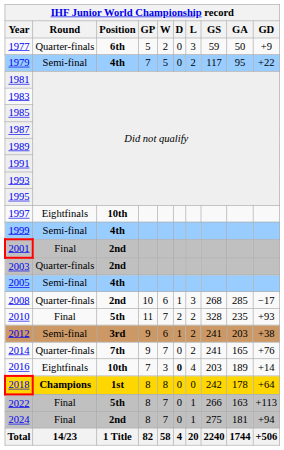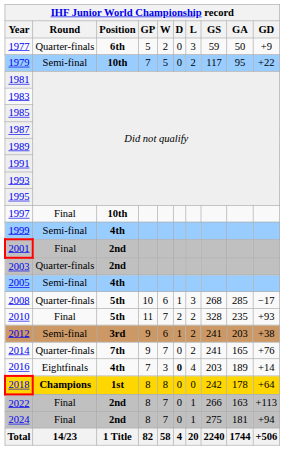 <table class="wikitable" style="text-align: center;">
 <tr>
 <th colspan=10><a href='#'>IHF Junior World Championship</a> record</th>
 </tr>
 <tr>
 <th>Year</th>
 <th>Round</th>
 <th>Position</th>
 <th>GP</th>
 <th>W</th>
 <th>D</th>
 <th>L</th>
 <th>GS</th>
 <th>GA</th>
 <th>GD</th>
 </tr>
 <tr>
 <td> <a href='#'>1977</a></td>
 <td>Quarter-finals</td>
 <td><strong>6th</strong></td>
 <td>5</td>
 <td>2</td>
 <td>0</td>
 <td>3</td>
 <td>59</td>
 <td>50</td>
 <td>+9</td>
 </tr>
 <tr bgcolor=9acdff>
 <td> <a href='#'>1979</a></td>
 <td>Semi-final</td>
-<td><strong>4th</strong></td>
+<td><strong>10th</strong></td>
 <td>7</td>
 <td>5</td>
 <td>0</td>
 <td>2</td>
 <td>117</td>
 <td>95</td>
 <td>+22</td>
 </tr>
 <tr bgcolor="efefef">
 <td> <a href='#'>1981</a></td>
 <td colspan=10 rowspan=8><em>Did not qualify</em></td>
 </tr>
 <tr>
 <td> <a href='#'>1983</a></td>
 </tr>
 <tr bgcolor="efefef">
 <td> <a href='#'>1985</a></td>
 </tr>
 <tr bgcolor="efefef">
 <td> <a href='#'>1987</a></td>
 </tr>
 <tr bgcolor="efefef">
 <td> <a href='#'>1989</a></td>
 </tr>
 <tr bgcolor="efefef">
 <td> <a href='#'>1991</a></td>
 </tr>
 <tr bgcolor="efefef">
 <td> <a href='#'>1993</a></td>
 </tr>
 <tr bgcolor="efefef">
 <td> <a href='#'>1995</a></td>
 </tr>
 <tr>
 <td> <a href='#'>1997</a></td>
-<td>Eightfinals</td>
+<td>Final</td>
 <td><strong>10th</strong></td>
 <td></td>
 <td></td>
 <td></td>
 <td></td>
 <td></td>
 <td></td>
 <td></td>
 </tr>
 <tr bgcolor=9acdff>
 <td> <a href='#'>1999</a></td>
 <td>Semi-final</td>
 <td><strong>4th</strong></td>
 <td></td>
 <td></td>
 <td></td>
 <td></td>
 <td></td>
 <td></td>
 <td></td>
 </tr>
 <tr bgcolor=silver>
 <td style="border: 3px solid red"> <a href='#'>2001</a></td>
 <td>Final</td>
 <td><strong>2nd</strong></td>
 <td></td>
 <td></td>
 <td></td>
 <td></td>
 <td></td>
 <td></td>
 <td></td>
 </tr>
 <tr bgcolor=silver>
 <td> <a href='#'>2003</a></td>
 <td>Quarter-finals</td>
 <td><strong>2nd</strong></td>
 <td></td>
 <td></td>
 <td></td>
 <td></td>
 <td></td>
 <td></td>
 <td></td>
 </tr>
 <tr bgcolor=9acdff>
 <td> <a href='#'>2005</a></td>
 <td>Semi-final</td>
 <td><strong>4th</strong></td>
 <td></td>
 <td></td>
 <td></td>
 <td></td>
 <td></td>
 <td></td>
 <td></td>
 </tr>
 <tr>
 <td> <a href='#'>2008</a></td>
 <td>Quarter-finals</td>
-<td><strong>2nd</strong></td>
+<td><strong>5th</strong></td>
 <td>10</td>
 <td>6</td>
 <td>1</td>
 <td>3</td>
 <td>268</td>
 <td>285</td>
 <td>−17</td>
 </tr>
 <tr>
 <td> <a href='#'>2010</a></td>
 <td>Final</td>
 <td><strong>5th</strong></td>
 <td>11</td>
 <td>7</td>
 <td>2</td>
 <td>2</td>
 <td>328</td>
 <td>235</td>
 <td>+93</td>
 </tr>
 <tr bgcolor=cc9966>
 <td> <a href='#'>2012</a></td>
 <td>Semi-final</td>
 <td><strong>3rd</strong></td>
 <td>9</td>
 <td>6</td>
 <td>1</td>
 <td>2</td>
 <td>241</td>
 <td>203</td>
 <td>+38</td>
 </tr>
 <tr>
 <td> <a href='#'>2014</a></td>
 <td>Quarter-finals</td>
 <td><strong>7th</strong></td>
 <td>9</td>
 <td>7</td>
 <td>0</td>
 <td>2</td>
 <td>241</td>
 <td>165</td>
 <td>+76</td>
 </tr>
 <tr>
 <td> <a href='#'>2016</a></td>
 <td>Eightfinals</td>
-<td><strong>10th</strong></td>
+<td><strong>4th</strong></td>
 <td>7</td>
 <td>3</td>
 <td><strong>0</strong></td>
 <td>4</td>
 <td>203</td>
 <td>189</td>
 <td>+14</td>
 </tr>
 <tr bgcolor=gold>
 <td style="border: 3px solid red"> <a href='#'>2018</a></td>
 <td><strong>Champions</strong></td>
 <td><strong>1st</strong></td>
 <td>8</td>
 <td>8</td>
 <td>0</td>
 <td>0</td>
 <td>242</td>
 <td>178</td>
 <td>+64</td>
 </tr>
 <tr bgcolor=silver>
 <td> <a href='#'>2022</a></td>
 <td>Final</td>
-<td><strong>5th</strong></td>
+<td><strong>2nd</strong></td>
 <td>8</td>
 <td>7</td>
 <td>0</td>
 <td>1</td>
 <td>266</td>
 <td>163</td>
 <td>+113</td>
 </tr>
 <tr bgcolor=silver>
 <td> <a href='#'>2024</a></td>
 <td>Final</td>
 <td><strong>2nd</strong></td>
 <td>8</td>
 <td>7</td>
 <td>0</td>
 <td>1</td>
 <td>275</td>
 <td>181</td>
 <td>+94</td>
 </tr>
 <tr>
 <th>Total</th>
 <th>14/23</th>
 <th>1 Title</th>
 <th>82</th>
 <th>58</th>
 <th>4</th>
 <th>20</th>
 <th>2240</th>
 <th>1744</th>
 <th>+506</th>
 </tr>
 </table>
